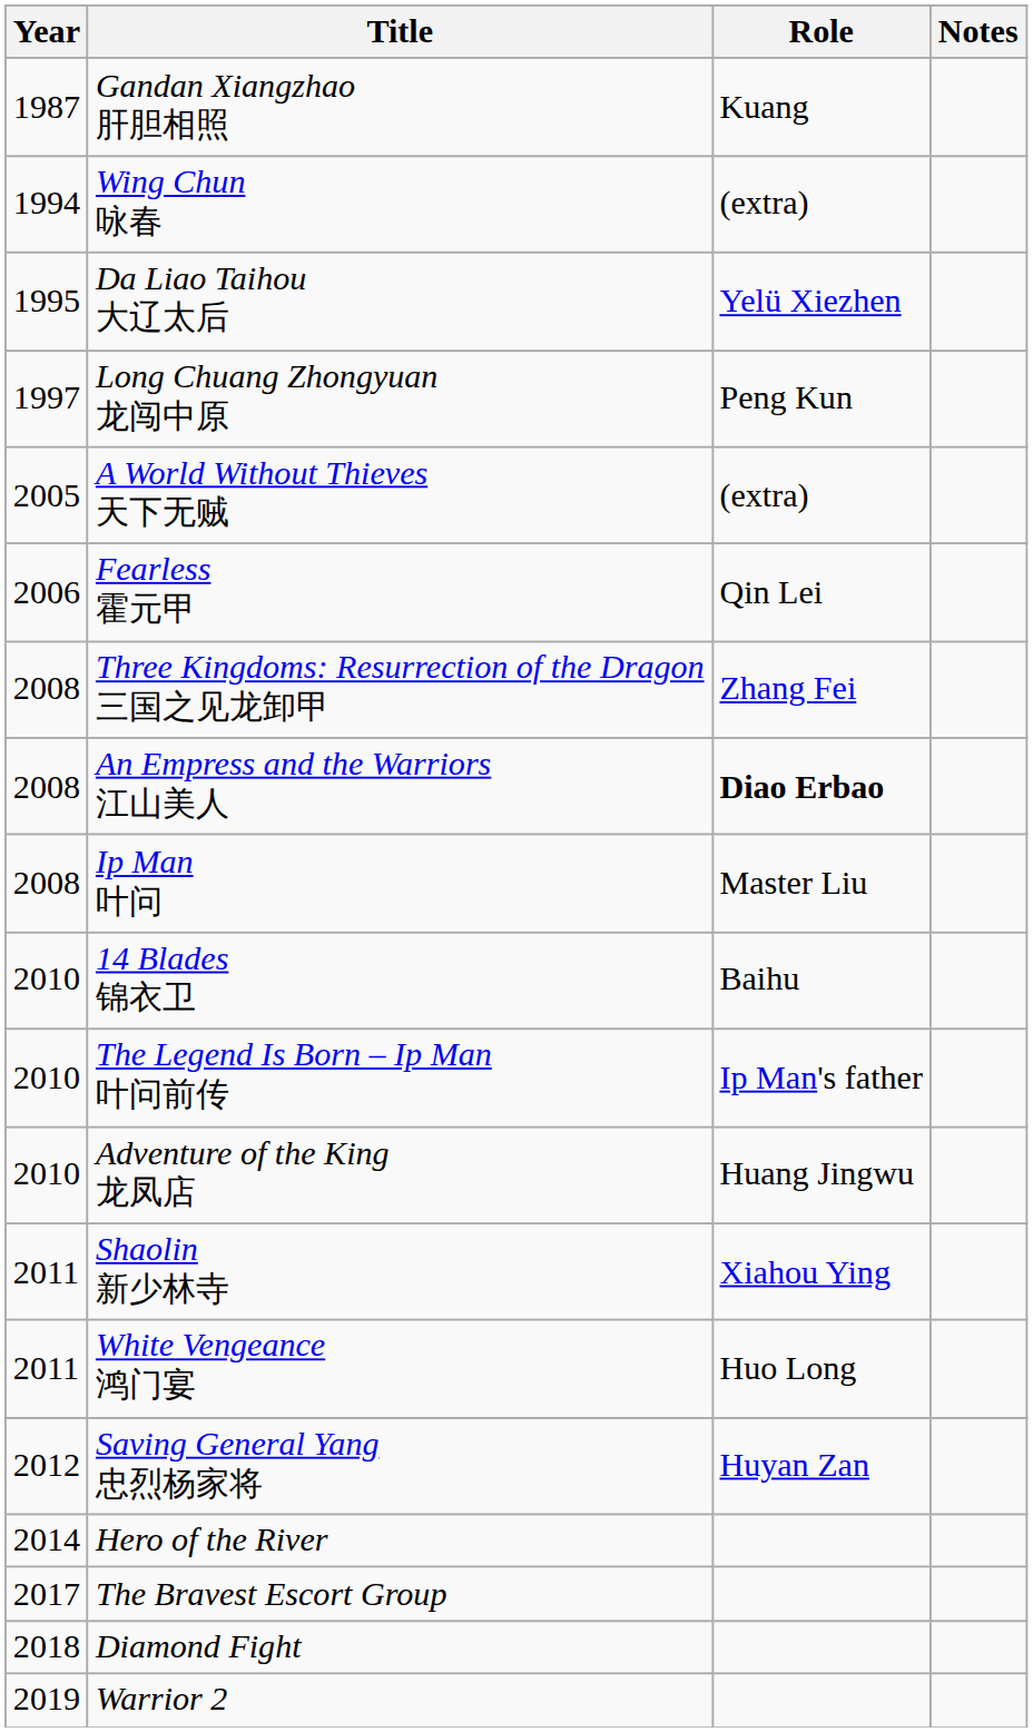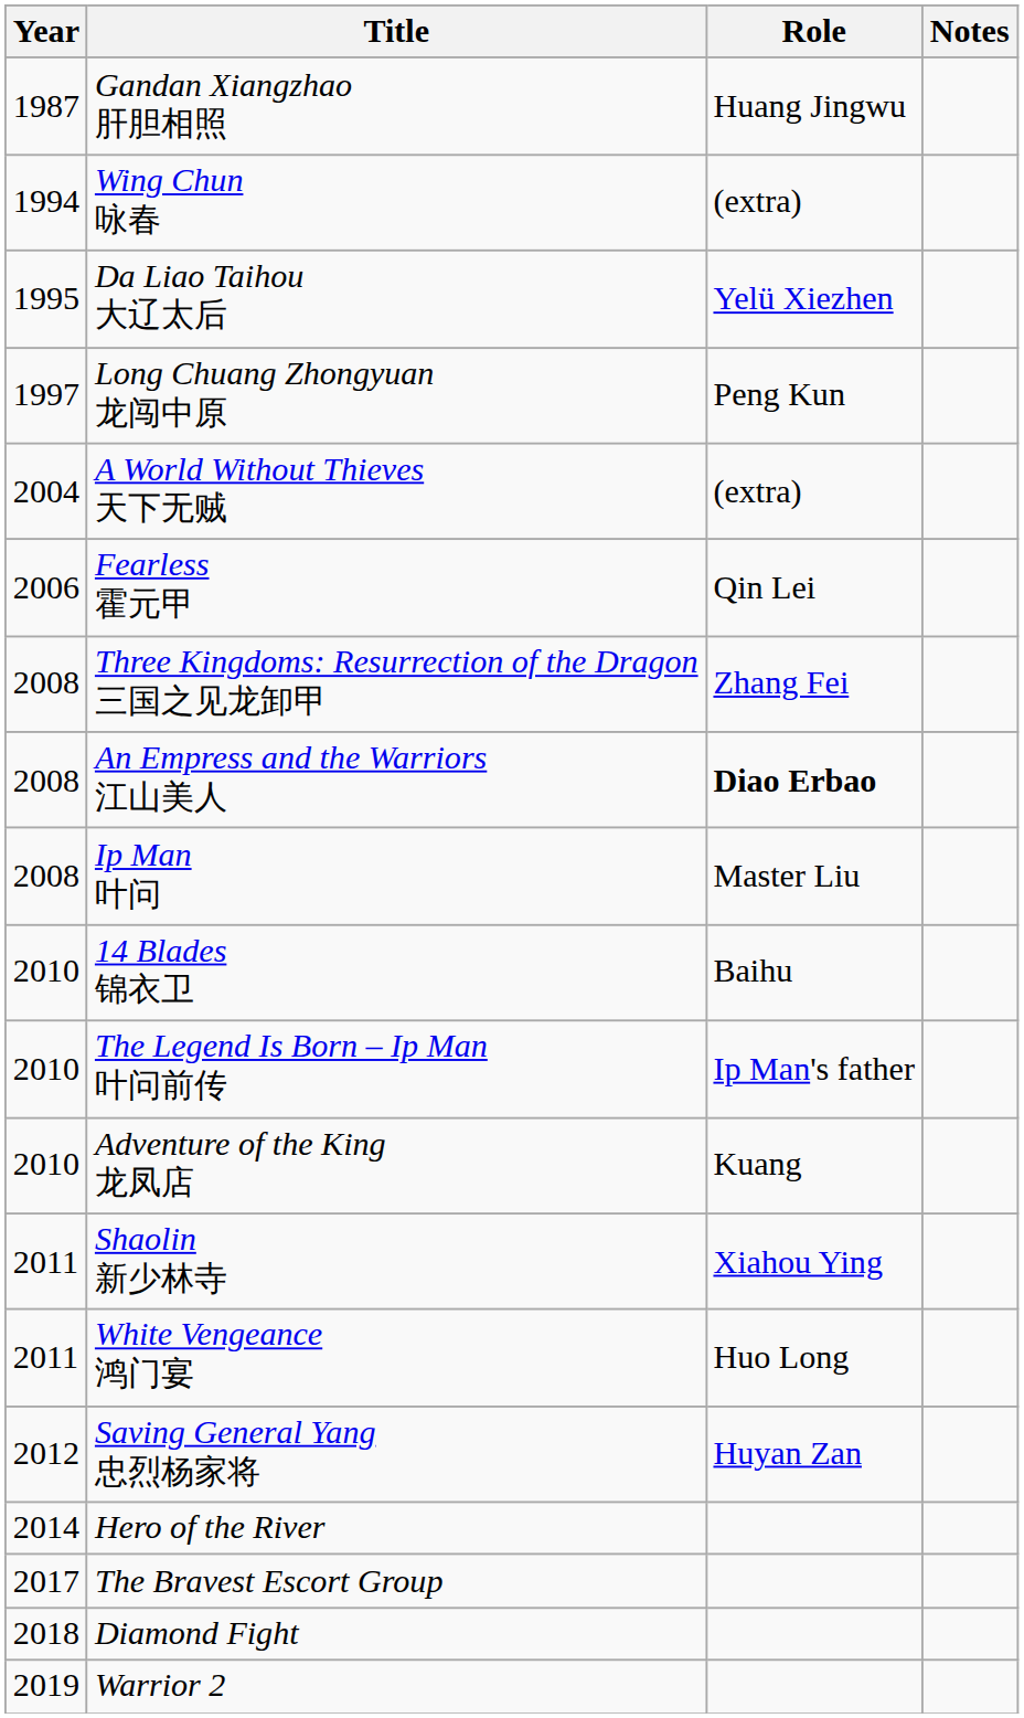 <table class="wikitable sortable">
 <tr>
 <th>Year</th>
 <th>Title</th>
 <th>Role</th>
 <th class="unsortable">Notes</th>
 </tr>
 <tr>
 <td>1987</td>
 <td><em>Gandan Xiangzhao</em><br>肝胆相照</td>
-<td>Kuang</td>
+<td>Huang Jingwu</td>
 <td></td>
 </tr>
 <tr>
 <td>1994</td>
 <td><em><a href='#'>Wing Chun</a></em><br>咏春</td>
 <td>(extra)</td>
 <td></td>
 </tr>
 <tr>
 <td>1995</td>
 <td><em>Da Liao Taihou</em><br>大辽太后</td>
 <td><a href='#'>Yelü Xiezhen</a></td>
 <td></td>
 </tr>
 <tr>
 <td>1997</td>
 <td><em>Long Chuang Zhongyuan</em><br>龙闯中原</td>
 <td>Peng Kun</td>
 <td></td>
 </tr>
 <tr>
-<td>2005</td>
+<td>2004</td>
 <td><em><a href='#'>A World Without Thieves</a></em><br>天下无贼</td>
 <td>(extra)</td>
 <td></td>
 </tr>
 <tr>
 <td>2006</td>
 <td><em><a href='#'>Fearless</a></em><br>霍元甲</td>
 <td>Qin Lei</td>
 <td></td>
 </tr>
 <tr>
 <td>2008</td>
 <td><em><a href='#'>Three Kingdoms: Resurrection of the Dragon</a></em><br>三国之见龙卸甲</td>
 <td><a href='#'>Zhang Fei</a></td>
 <td></td>
 </tr>
 <tr>
 <td>2008</td>
 <td><em><a href='#'>An Empress and the Warriors</a></em><br>江山美人</td>
 <td><strong>Diao Erbao</strong></td>
 <td></td>
 </tr>
 <tr>
 <td>2008</td>
 <td><em><a href='#'>Ip Man</a></em><br>叶问</td>
 <td>Master Liu</td>
 <td></td>
 </tr>
 <tr>
 <td>2010</td>
 <td><em><a href='#'>14 Blades</a></em><br>锦衣卫</td>
 <td>Baihu</td>
 <td></td>
 </tr>
 <tr>
 <td>2010</td>
 <td><em><a href='#'>The Legend Is Born – Ip Man</a></em><br>叶问前传</td>
 <td><a href='#'>Ip Man</a>'s father</td>
 <td></td>
 </tr>
 <tr>
 <td>2010</td>
 <td><em>Adventure of the King</em><br>龙凤店</td>
-<td>Huang Jingwu</td>
+<td>Kuang</td>
 <td></td>
 </tr>
 <tr>
 <td>2011</td>
 <td><em><a href='#'>Shaolin</a></em><br>新少林寺</td>
 <td><a href='#'>Xiahou Ying</a></td>
 <td></td>
 </tr>
 <tr>
 <td>2011</td>
 <td><em><a href='#'>White Vengeance</a></em><br>鸿门宴</td>
 <td>Huo Long</td>
 <td></td>
 </tr>
 <tr>
 <td>2012</td>
 <td><em><a href='#'>Saving General Yang</a></em><br>忠烈杨家将</td>
 <td><a href='#'>Huyan Zan</a></td>
 <td></td>
 </tr>
 <tr>
 <td>2014</td>
 <td><em>Hero of the River</em></td>
 <td></td>
 <td></td>
 </tr>
 <tr>
 <td>2017</td>
 <td><em>The Bravest Escort Group</em></td>
 <td></td>
 <td></td>
 </tr>
 <tr>
 <td>2018</td>
 <td><em>Diamond Fight</em></td>
 <td></td>
 <td></td>
 </tr>
 <tr>
 <td>2019</td>
 <td><em>Warrior 2</em></td>
 <td></td>
 <td></td>
 </tr>
 </table>
